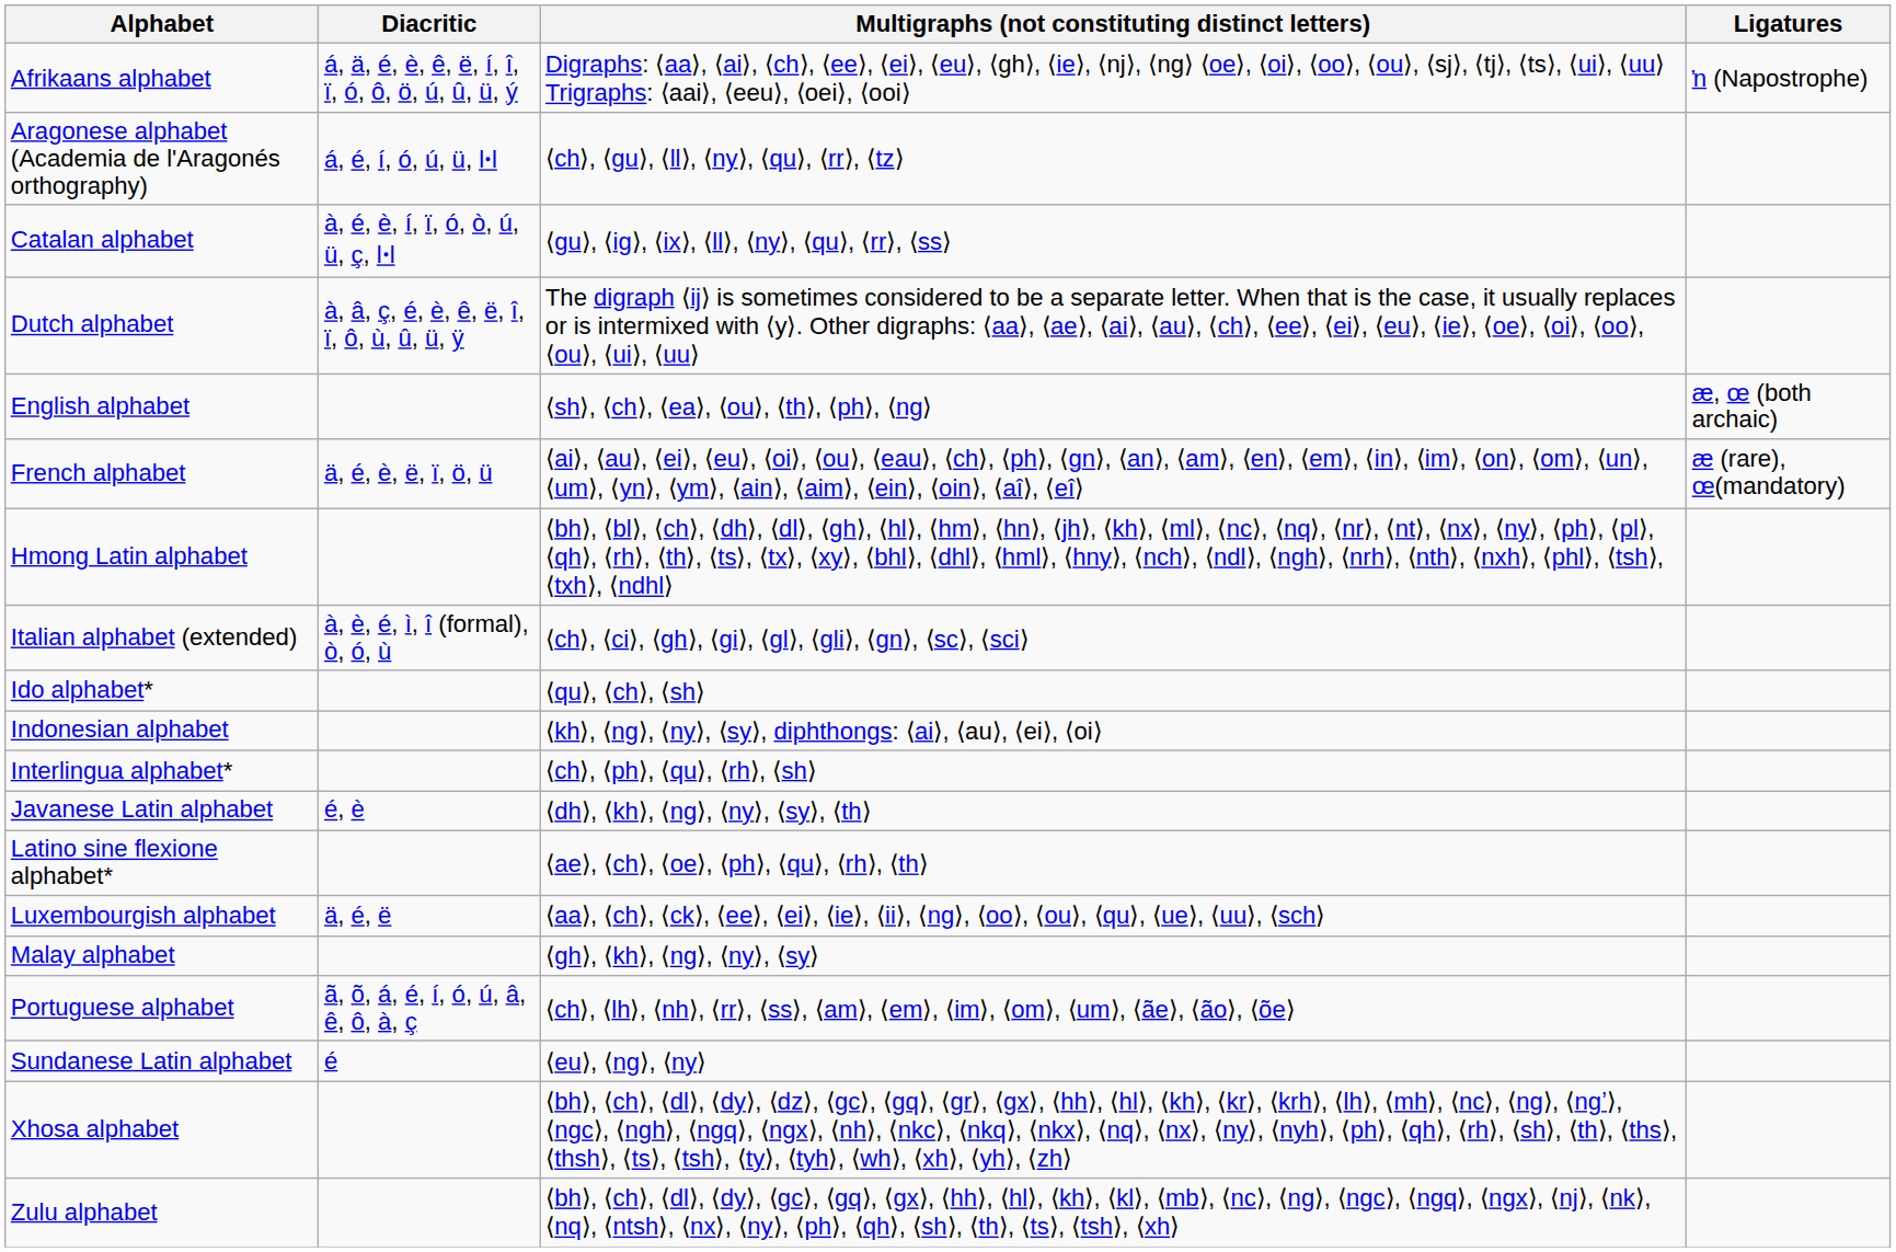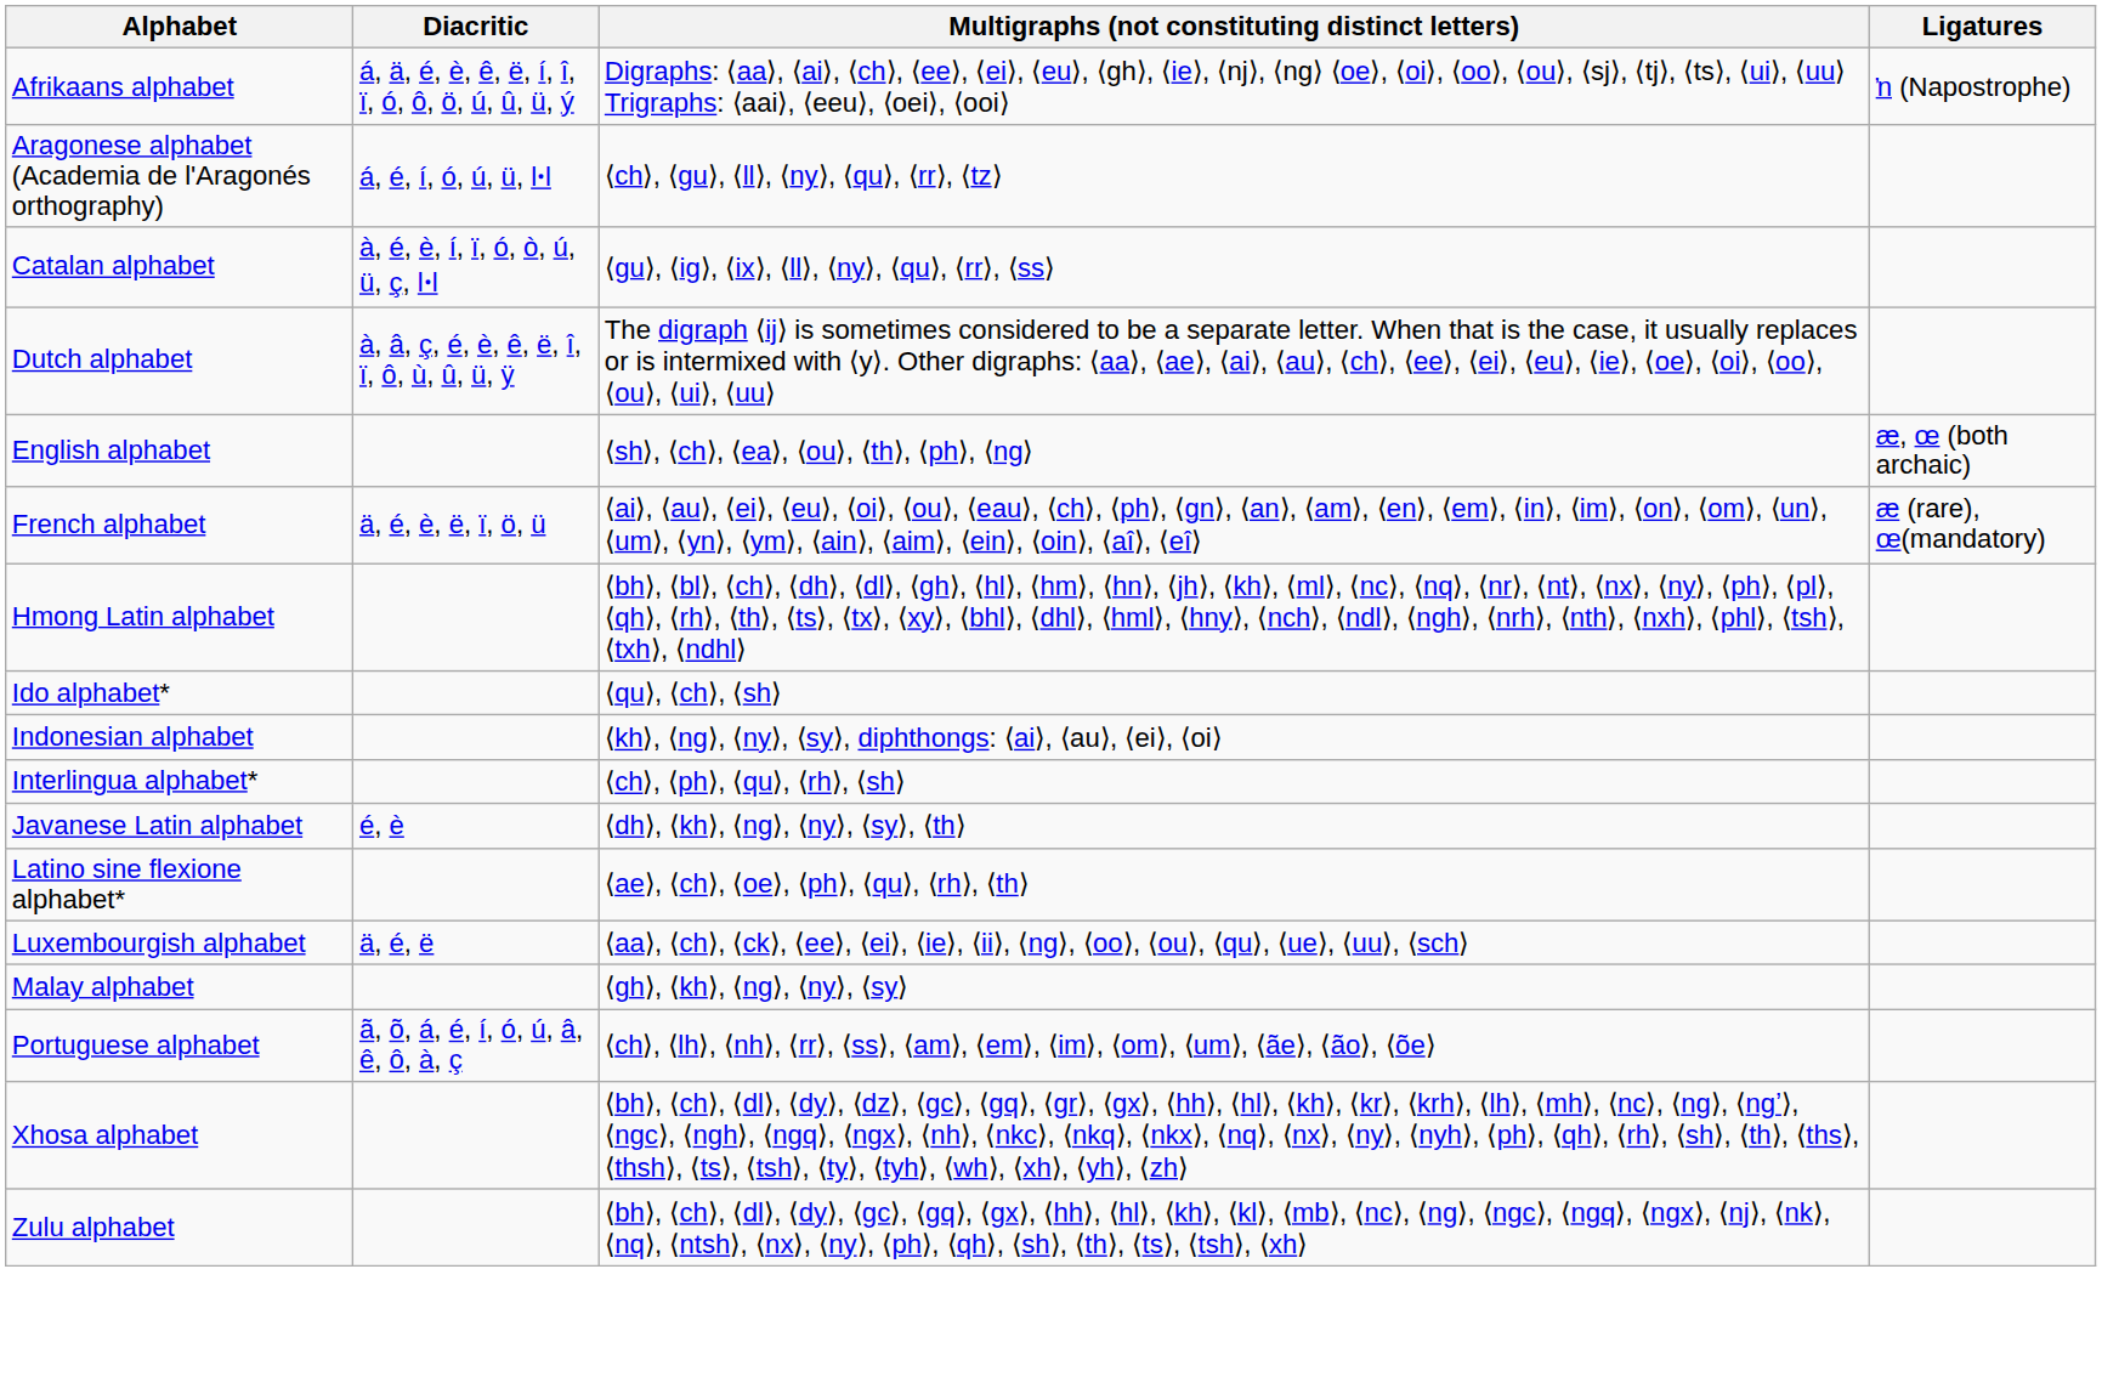 <table class="wikitable sortable">
 <tr>
 <th style="width:200px;">Alphabet</th>
 <th>Diacritic</th>
 <th>Multigraphs (not constituting distinct letters)</th>
 <th>Ligatures</th>
 </tr>
 <tr>
 <td><a href='#'>Afrikaans alphabet</a></td>
 <td><a href='#'>á</a>, <a href='#'>ä</a>, <a href='#'>é</a>, <a href='#'>è</a>, <a href='#'>ê</a>, <a href='#'>ë</a>, <a href='#'>í</a>, <a href='#'>î</a>, <a href='#'>ï</a>, <a href='#'>ó</a>, <a href='#'>ô</a>, <a href='#'>ö</a>, <a href='#'>ú</a>, <a href='#'>û</a>, <a href='#'>ü</a>, <a href='#'>ý</a></td>
 <td><a href='#'>Digraphs</a>: ⟨<a href='#'>aa</a>⟩, ⟨<a href='#'>ai</a>⟩, ⟨<a href='#'>ch</a>⟩, ⟨<a href='#'>ee</a>⟩, ⟨<a href='#'>ei</a>⟩, ⟨<a href='#'>eu</a>⟩, ⟨gh⟩, ⟨<a href='#'>ie</a>⟩, ⟨nj⟩, ⟨ng⟩ ⟨<a href='#'>oe</a>⟩, ⟨<a href='#'>oi</a>⟩, ⟨<a href='#'>oo</a>⟩, ⟨<a href='#'>ou</a>⟩, ⟨sj⟩, ⟨tj⟩, ⟨ts⟩, ⟨<a href='#'>ui</a>⟩, ⟨<a href='#'>uu</a>⟩<br><a href='#'>Trigraphs</a>: ⟨aai⟩, ⟨eeu⟩, ⟨oei⟩, ⟨ooi⟩</td>
 <td><a href='#'>ŉ</a> (Napostrophe)</td>
 </tr>
 <tr>
 <td><a href='#'>Aragonese alphabet</a> (Academia de l'Aragonés orthography)</td>
 <td><a href='#'>á</a>, <a href='#'>é</a>, <a href='#'>í</a>, <a href='#'>ó</a>, <a href='#'>ú</a>, <a href='#'>ü</a>, <a href='#'>lꞏl</a></td>
 <td>⟨<a href='#'>ch</a>⟩, ⟨<a href='#'>gu</a>⟩, ⟨<a href='#'>ll</a>⟩, ⟨<a href='#'>ny</a>⟩, ⟨<a href='#'>qu</a>⟩, ⟨<a href='#'>rr</a>⟩, ⟨<a href='#'>tz</a>⟩</td>
 <td></td>
 </tr>
 <tr>
 <td><a href='#'>Catalan alphabet</a></td>
 <td><a href='#'>à</a>, <a href='#'>é</a>, <a href='#'>è</a>, <a href='#'>í</a>, <a href='#'>ï</a>, <a href='#'>ó</a>, <a href='#'>ò</a>, <a href='#'>ú</a>, <a href='#'>ü</a>, <a href='#'>ç</a>, <a href='#'>lꞏl</a></td>
 <td>⟨<a href='#'>gu</a>⟩, ⟨<a href='#'>ig</a>⟩, ⟨<a href='#'>ix</a>⟩, ⟨<a href='#'>ll</a>⟩, ⟨<a href='#'>ny</a>⟩, ⟨<a href='#'>qu</a>⟩, ⟨<a href='#'>rr</a>⟩, ⟨<a href='#'>ss</a>⟩</td>
 <td></td>
 </tr>
 <tr>
 <td><a href='#'>Dutch alphabet</a></td>
 <td><a href='#'>à</a>, <a href='#'>â</a>, <a href='#'>ç</a>, <a href='#'>é</a>, <a href='#'>è</a>, <a href='#'>ê</a>, <a href='#'>ë</a>, <a href='#'>î</a>, <a href='#'>ï</a>, <a href='#'>ô</a>, <a href='#'>ù</a>, <a href='#'>û</a>, <a href='#'>ü</a>, <a href='#'>ÿ</a></td>
 <td>The <a href='#'>digraph</a> ⟨<a href='#'>ij</a>⟩ is sometimes considered to be a separate letter. When that is the case, it usually replaces or is intermixed with ⟨y⟩. Other digraphs: ⟨<a href='#'>aa</a>⟩, ⟨<a href='#'>ae</a>⟩, ⟨<a href='#'>ai</a>⟩, ⟨<a href='#'>au</a>⟩, ⟨<a href='#'>ch</a>⟩, ⟨<a href='#'>ee</a>⟩, ⟨<a href='#'>ei</a>⟩, ⟨<a href='#'>eu</a>⟩, ⟨<a href='#'>ie</a>⟩, ⟨<a href='#'>oe</a>⟩, ⟨<a href='#'>oi</a>⟩, ⟨<a href='#'>oo</a>⟩, ⟨<a href='#'>ou</a>⟩, ⟨<a href='#'>ui</a>⟩, ⟨<a href='#'>uu</a>⟩</td>
 <td></td>
 </tr>
 <tr>
 <td><a href='#'>English alphabet</a></td>
 <td></td>
 <td>⟨<a href='#'>sh</a>⟩, ⟨<a href='#'>ch</a>⟩, ⟨<a href='#'>ea</a>⟩, ⟨<a href='#'>ou</a>⟩, ⟨<a href='#'>th</a>⟩, ⟨<a href='#'>ph</a>⟩, ⟨<a href='#'>ng</a>⟩</td>
 <td><a href='#'>æ</a>, <a href='#'>œ</a> (both archaic)</td>
 </tr>
 <tr>
 <td><a href='#'>French alphabet</a></td>
 <td><a href='#'>ä</a>, <a href='#'>é</a>, <a href='#'>è</a>, <a href='#'>ë</a>, <a href='#'>ï</a>, <a href='#'>ö</a>, <a href='#'>ü</a></td>
 <td>⟨<a href='#'>ai</a>⟩, ⟨<a href='#'>au</a>⟩, ⟨<a href='#'>ei</a>⟩, ⟨<a href='#'>eu</a>⟩, ⟨<a href='#'>oi</a>⟩, ⟨<a href='#'>ou</a>⟩, ⟨<a href='#'>eau</a>⟩, ⟨<a href='#'>ch</a>⟩, ⟨<a href='#'>ph</a>⟩, ⟨<a href='#'>gn</a>⟩, ⟨<a href='#'>an</a>⟩, ⟨<a href='#'>am</a>⟩, ⟨<a href='#'>en</a>⟩, ⟨<a href='#'>em</a>⟩, ⟨<a href='#'>in</a>⟩, ⟨<a href='#'>im</a>⟩, ⟨<a href='#'>on</a>⟩, ⟨<a href='#'>om</a>⟩, ⟨<a href='#'>un</a>⟩, ⟨<a href='#'>um</a>⟩, ⟨<a href='#'>yn</a>⟩, ⟨<a href='#'>ym</a>⟩, ⟨<a href='#'>ain</a>⟩, ⟨<a href='#'>aim</a>⟩, ⟨<a href='#'>ein</a>⟩, ⟨<a href='#'>oin</a>⟩, ⟨<a href='#'>aî</a>⟩, ⟨<a href='#'>eî</a>⟩</td>
 <td><a href='#'>æ</a> (rare), <a href='#'>œ</a>(mandatory)</td>
 </tr>
 <tr>
 <td><a href='#'>Hmong Latin alphabet</a></td>
 <td></td>
 <td>⟨<a href='#'>bh</a>⟩, ⟨<a href='#'>bl</a>⟩, ⟨<a href='#'>ch</a>⟩, ⟨<a href='#'>dh</a>⟩, ⟨<a href='#'>dl</a>⟩, ⟨<a href='#'>gh</a>⟩, ⟨<a href='#'>hl</a>⟩, ⟨<a href='#'>hm</a>⟩, ⟨<a href='#'>hn</a>⟩, ⟨<a href='#'>jh</a>⟩, ⟨<a href='#'>kh</a>⟩, ⟨<a href='#'>ml</a>⟩, ⟨<a href='#'>nc</a>⟩, ⟨<a href='#'>nq</a>⟩, ⟨<a href='#'>nr</a>⟩, ⟨<a href='#'>nt</a>⟩, ⟨<a href='#'>nx</a>⟩, ⟨<a href='#'>ny</a>⟩, ⟨<a href='#'>ph</a>⟩, ⟨<a href='#'>pl</a>⟩, ⟨<a href='#'>qh</a>⟩, ⟨<a href='#'>rh</a>⟩, ⟨<a href='#'>th</a>⟩, ⟨<a href='#'>ts</a>⟩, ⟨<a href='#'>tx</a>⟩, ⟨<a href='#'>xy</a>⟩, ⟨<a href='#'>bhl</a>⟩, ⟨<a href='#'>dhl</a>⟩, ⟨<a href='#'>hml</a>⟩, ⟨<a href='#'>hny</a>⟩, ⟨<a href='#'>nch</a>⟩, ⟨<a href='#'>ndl</a>⟩, ⟨<a href='#'>ngh</a>⟩, ⟨<a href='#'>nrh</a>⟩, ⟨<a href='#'>nth</a>⟩, ⟨<a href='#'>nxh</a>⟩, ⟨<a href='#'>phl</a>⟩, ⟨<a href='#'>tsh</a>⟩, ⟨<a href='#'>txh</a>⟩, ⟨<a href='#'>ndhl</a>⟩</td>
 <td></td>
 </tr>
 <tr>
-<td><a href='#'>Italian alphabet</a> (extended)</td>
-<td><a href='#'>à</a>, <a href='#'>è</a>, <a href='#'>é</a>, <a href='#'>ì</a>, <a href='#'>î</a> (formal), <a href='#'>ò</a>, <a href='#'>ó</a>, <a href='#'>ù</a></td>
-<td>⟨<a href='#'>ch</a>⟩, ⟨<a href='#'>ci</a>⟩, ⟨<a href='#'>gh</a>⟩, ⟨<a href='#'>gi</a>⟩, ⟨<a href='#'>gl</a>⟩, ⟨<a href='#'>gli</a>⟩, ⟨<a href='#'>gn</a>⟩, ⟨<a href='#'>sc</a>⟩, ⟨<a href='#'>sci</a>⟩</td>
-<td></td>
-</tr>
-<tr>
 <td><a href='#'>Ido alphabet</a>*</td>
 <td></td>
 <td>⟨<a href='#'>qu</a>⟩, ⟨<a href='#'>ch</a>⟩, ⟨<a href='#'>sh</a>⟩</td>
 </tr>
 <tr>
 <td><a href='#'>Indonesian alphabet</a></td>
 <td></td>
 <td>⟨<a href='#'>kh</a>⟩, ⟨<a href='#'>ng</a>⟩, ⟨<a href='#'>ny</a>⟩, ⟨<a href='#'>sy</a>⟩, <a href='#'>diphthongs</a>: ⟨<a href='#'>ai</a>⟩, ⟨au⟩, ⟨ei⟩, ⟨oi⟩</td>
 <td></td>
 </tr>
 <tr>
 <td><a href='#'>Interlingua alphabet</a>*</td>
 <td></td>
 <td>⟨<a href='#'>ch</a>⟩, ⟨<a href='#'>ph</a>⟩, ⟨<a href='#'>qu</a>⟩, ⟨<a href='#'>rh</a>⟩, ⟨<a href='#'>sh</a>⟩</td>
 </tr>
 <tr>
 <td><a href='#'>Javanese Latin alphabet</a></td>
 <td><a href='#'>é</a>, <a href='#'>è</a></td>
 <td>⟨<a href='#'>dh</a>⟩, ⟨<a href='#'>kh</a>⟩, ⟨<a href='#'>ng</a>⟩, ⟨<a href='#'>ny</a>⟩, ⟨<a href='#'>sy</a>⟩, ⟨<a href='#'>th</a>⟩</td>
 <td></td>
 </tr>
 <tr>
 <td><a href='#'>Latino sine flexione</a> alphabet*</td>
 <td></td>
 <td>⟨<a href='#'>ae</a>⟩, ⟨<a href='#'>ch</a>⟩, ⟨<a href='#'>oe</a>⟩, ⟨<a href='#'>ph</a>⟩, ⟨<a href='#'>qu</a>⟩, ⟨<a href='#'>rh</a>⟩, ⟨<a href='#'>th</a>⟩ </td>
 <td></td>
 </tr>
 <tr>
 <td><a href='#'>Luxembourgish alphabet</a></td>
 <td><a href='#'>ä</a>, <a href='#'>é</a>, <a href='#'>ë</a></td>
 <td>⟨<a href='#'>aa</a>⟩, ⟨<a href='#'>ch</a>⟩, ⟨<a href='#'>ck</a>⟩, ⟨<a href='#'>ee</a>⟩, ⟨<a href='#'>ei</a>⟩, ⟨<a href='#'>ie</a>⟩, ⟨<a href='#'>ii</a>⟩, ⟨<a href='#'>ng</a>⟩, ⟨<a href='#'>oo</a>⟩, ⟨<a href='#'>ou</a>⟩, ⟨<a href='#'>qu</a>⟩, ⟨<a href='#'>ue</a>⟩, ⟨<a href='#'>uu</a>⟩, ⟨<a href='#'>sch</a>⟩</td>
 <td></td>
 </tr>
 <tr>
 <td><a href='#'>Malay alphabet</a></td>
 <td></td>
 <td>⟨<a href='#'>gh</a>⟩, ⟨<a href='#'>kh</a>⟩, ⟨<a href='#'>ng</a>⟩, ⟨<a href='#'>ny</a>⟩, ⟨<a href='#'>sy</a>⟩</td>
 <td></td>
 </tr>
 <tr>
 <td><a href='#'>Portuguese alphabet</a></td>
 <td><a href='#'>ã</a>, <a href='#'>õ</a>, <a href='#'>á</a>, <a href='#'>é</a>, <a href='#'>í</a>, <a href='#'>ó</a>, <a href='#'>ú</a>, <a href='#'>â</a>, <a href='#'>ê</a>, <a href='#'>ô</a>, <a href='#'>à</a>, <a href='#'>ç</a></td>
 <td>⟨<a href='#'>ch</a>⟩, ⟨<a href='#'>lh</a>⟩, ⟨<a href='#'>nh</a>⟩, ⟨<a href='#'>rr</a>⟩, ⟨<a href='#'>ss</a>⟩, ⟨<a href='#'>am</a>⟩, ⟨<a href='#'>em</a>⟩, ⟨<a href='#'>im</a>⟩, ⟨<a href='#'>om</a>⟩, ⟨<a href='#'>um</a>⟩, ⟨<a href='#'>ãe</a>⟩, ⟨<a href='#'>ão</a>⟩, ⟨<a href='#'>õe</a>⟩</td>
 <td></td>
 </tr>
 <tr>
-<td><a href='#'>Sundanese Latin alphabet</a></td>
-<td><a href='#'>é</a></td>
-<td>⟨<a href='#'>eu</a>⟩, ⟨<a href='#'>ng</a>⟩, ⟨<a href='#'>ny</a>⟩</td>
-<td></td>
-</tr>
-<tr>
 <td><a href='#'>Xhosa alphabet</a></td>
 <td></td>
 <td>⟨<a href='#'>bh</a>⟩, ⟨<a href='#'>ch</a>⟩, ⟨<a href='#'>dl</a>⟩, ⟨<a href='#'>dy</a>⟩, ⟨<a href='#'>dz</a>⟩, ⟨<a href='#'>gc</a>⟩, ⟨<a href='#'>gq</a>⟩, ⟨<a href='#'>gr</a>⟩, ⟨<a href='#'>gx</a>⟩, ⟨<a href='#'>hh</a>⟩, ⟨<a href='#'>hl</a>⟩, ⟨<a href='#'>kh</a>⟩, ⟨<a href='#'>kr</a>⟩, ⟨<a href='#'>krh</a>⟩, ⟨<a href='#'>lh</a>⟩, ⟨<a href='#'>mh</a>⟩, ⟨<a href='#'>nc</a>⟩, ⟨<a href='#'>ng</a>⟩, ⟨<a href='#'>ngʼ</a>⟩, ⟨<a href='#'>ngc</a>⟩, ⟨<a href='#'>ngh</a>⟩, ⟨<a href='#'>ngq</a>⟩, ⟨<a href='#'>ngx</a>⟩, ⟨<a href='#'>nh</a>⟩, ⟨<a href='#'>nkc</a>⟩, ⟨<a href='#'>nkq</a>⟩, ⟨<a href='#'>nkx</a>⟩, ⟨<a href='#'>nq</a>⟩, ⟨<a href='#'>nx</a>⟩, ⟨<a href='#'>ny</a>⟩, ⟨<a href='#'>nyh</a>⟩, ⟨<a href='#'>ph</a>⟩, ⟨<a href='#'>qh</a>⟩, ⟨<a href='#'>rh</a>⟩, ⟨<a href='#'>sh</a>⟩, ⟨<a href='#'>th</a>⟩, ⟨<a href='#'>ths</a>⟩, ⟨<a href='#'>thsh</a>⟩, ⟨<a href='#'>ts</a>⟩, ⟨<a href='#'>tsh</a>⟩, ⟨<a href='#'>ty</a>⟩, ⟨<a href='#'>tyh</a>⟩, ⟨<a href='#'>wh</a>⟩, ⟨<a href='#'>xh</a>⟩, ⟨<a href='#'>yh</a>⟩, ⟨<a href='#'>zh</a>⟩</td>
 <td></td>
 </tr>
 <tr>
 <td><a href='#'>Zulu alphabet</a></td>
 <td></td>
 <td>⟨<a href='#'>bh</a>⟩, ⟨<a href='#'>ch</a>⟩, ⟨<a href='#'>dl</a>⟩, ⟨<a href='#'>dy</a>⟩, ⟨<a href='#'>gc</a>⟩, ⟨<a href='#'>gq</a>⟩, ⟨<a href='#'>gx</a>⟩, ⟨<a href='#'>hh</a>⟩, ⟨<a href='#'>hl</a>⟩, ⟨<a href='#'>kh</a>⟩, ⟨<a href='#'>kl</a>⟩, ⟨<a href='#'>mb</a>⟩, ⟨<a href='#'>nc</a>⟩, ⟨<a href='#'>ng</a>⟩, ⟨<a href='#'>ngc</a>⟩, ⟨<a href='#'>ngq</a>⟩, ⟨<a href='#'>ngx</a>⟩, ⟨<a href='#'>nj</a>⟩, ⟨<a href='#'>nk</a>⟩, ⟨<a href='#'>nq</a>⟩, ⟨<a href='#'>ntsh</a>⟩, ⟨<a href='#'>nx</a>⟩, ⟨<a href='#'>ny</a>⟩, ⟨<a href='#'>ph</a>⟩, ⟨<a href='#'>qh</a>⟩, ⟨<a href='#'>sh</a>⟩, ⟨<a href='#'>th</a>⟩, ⟨<a href='#'>ts</a>⟩, ⟨<a href='#'>tsh</a>⟩, ⟨<a href='#'>xh</a>⟩</td>
 </tr>
 </table>
